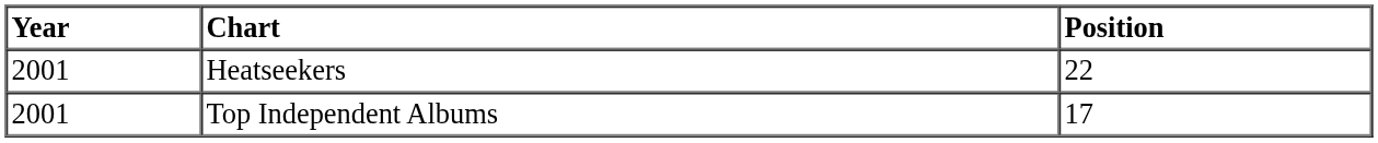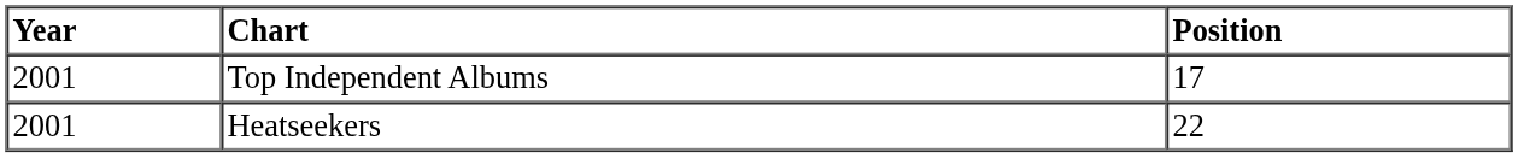 <table border=1 cellspacing=0 cellpadding=2 width="60%">
 <tr>
 <th align="left">Year</th>
 <th align="left">Chart</th>
 <th align="left">Position</th>
 </tr>
 <tr>
 <td align="left">2001</td>
+<td align="left">Top Independent Albums</td>
+<td align="left">17</td>
+</tr>
+<tr>
+<td align="left">2001</td>
 <td align="left">Heatseekers</td>
 <td align="left">22</td>
 </tr>
 <tr>
-<td align="left">2001</td>
-<td align="left">Top Independent Albums</td>
-<td align="left">17</td>
-</tr>
-<tr>
 </tr>
 </table>
